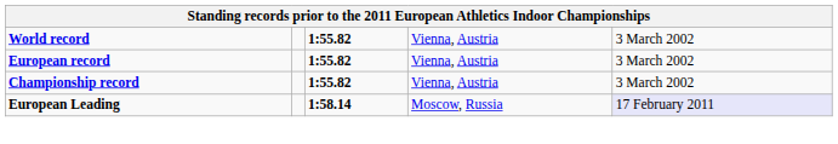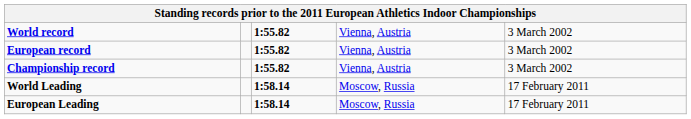 <table class="wikitable" width=75%>
 <tr>
 <th colspan="5">Standing records prior to the 2011 European Athletics Indoor Championships</th>
 </tr>
 <tr>
 <td><strong><a href='#'>World record</a></strong></td>
 <td></td>
 <td><strong>1:55.82</strong></td>
 <td><a href='#'>Vienna</a>, <a href='#'>Austria</a></td>
 <td>3 March 2002</td>
 </tr>
 <tr>
 <td><strong><a href='#'>European record</a></strong></td>
 <td></td>
 <td><strong>1:55.82</strong></td>
 <td><a href='#'>Vienna</a>, <a href='#'>Austria</a></td>
 <td>3 March 2002</td>
 </tr>
 <tr>
 <td><strong><a href='#'>Championship record</a></strong></td>
 <td></td>
 <td><strong>1:55.82</strong></td>
 <td><a href='#'>Vienna</a>, <a href='#'>Austria</a></td>
 <td>3 March 2002</td>
 </tr>
 <tr>
+<td><strong>World Leading</strong></td>
+<td></td>
+<td><strong>1:58.14</strong></td>
+<td><a href='#'>Moscow</a>, <a href='#'>Russia</a></td>
+<td>17 February 2011</td>
+</tr>
+<tr>
 <td><strong>European Leading</strong></td>
 <td></td>
 <td><strong>1:58.14</strong></td>
 <td><a href='#'>Moscow</a>, <a href='#'>Russia</a></td>
-<td style="background: lavender;">17 February 2011</td>
+<td>17 February 2011</td>
 </tr>
 </table>
